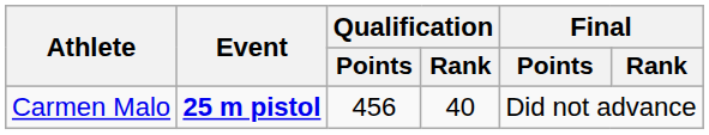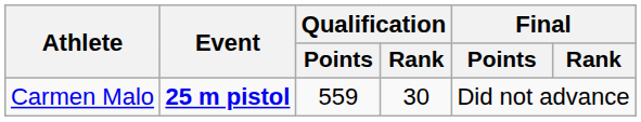 <table class="wikitable" style="font-size:90%">
 <tr>
 <th rowspan="2">Athlete</th>
 <th rowspan="2">Event</th>
 <th colspan="2">Qualification</th>
 <th colspan="2">Final</th>
 </tr>
 <tr style="font-size:95%">
 <th>Points</th>
 <th>Rank</th>
 <th>Points</th>
 <th>Rank</th>
 </tr>
 <tr align=center>
 <td align=left><a href='#'>Carmen Malo</a></td>
 <td align=left><strong><a href='#'>25 m pistol</a></strong></td>
-<td>456</td>
-<td>40</td>
+<td>559</td>
+<td>30</td>
 <td colspan=2>Did not advance</td>
 </tr>
 </table>
